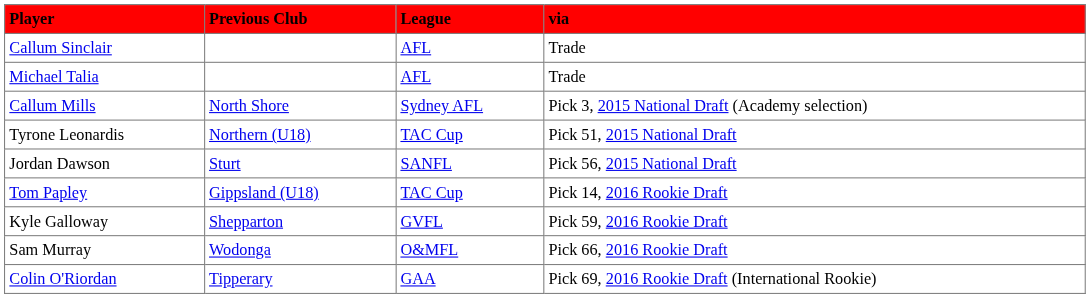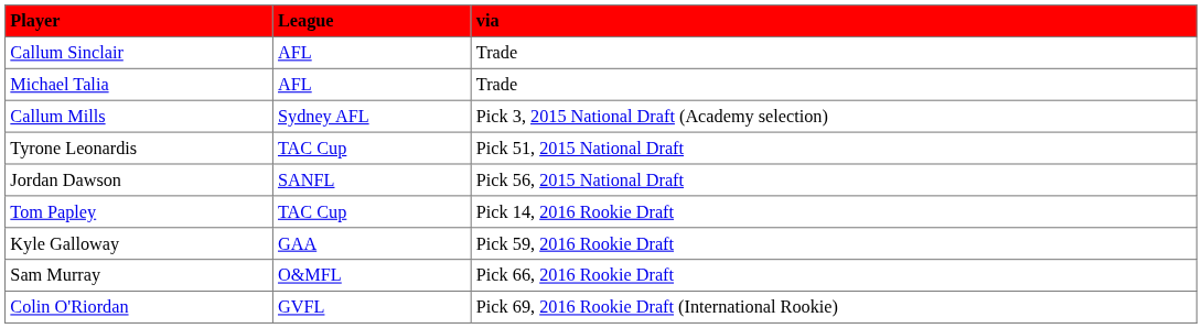 <table border="1" cellpadding="4" cellspacing="0"  style="text-align:left; font-size:95%; border-collapse:collapse; width:80%;">
 <tr style="background:#FF0000;">
 <th><span>Player</span></th>
-<th><span>Previous Club</span></th>
 <th><span>League</span></th>
 <th><span>via</span></th>
 </tr>
 <tr>
 <td> <a href='#'>Callum Sinclair</a></td>
-<td></td>
 <td><a href='#'>AFL</a></td>
 <td>Trade</td>
 </tr>
 <tr>
 <td> <a href='#'>Michael Talia</a></td>
-<td></td>
 <td><a href='#'>AFL</a></td>
 <td>Trade</td>
 </tr>
 <tr>
 <td> <a href='#'>Callum Mills</a></td>
-<td><a href='#'>North Shore</a></td>
 <td><a href='#'>Sydney AFL</a></td>
 <td>Pick 3, <a href='#'>2015 National Draft</a> (Academy selection)</td>
 </tr>
 <tr>
 <td> Tyrone Leonardis</td>
-<td><a href='#'>Northern (U18)</a></td>
 <td><a href='#'>TAC Cup</a></td>
 <td>Pick 51, <a href='#'>2015 National Draft</a></td>
 </tr>
 <tr>
 <td> Jordan Dawson</td>
-<td><a href='#'>Sturt</a></td>
 <td><a href='#'>SANFL</a></td>
 <td>Pick 56, <a href='#'>2015 National Draft</a></td>
 </tr>
 <tr>
 <td> <a href='#'>Tom Papley</a></td>
-<td><a href='#'>Gippsland (U18)</a></td>
 <td><a href='#'>TAC Cup</a></td>
 <td>Pick 14, <a href='#'>2016 Rookie Draft</a></td>
 </tr>
 <tr>
 <td> Kyle Galloway</td>
-<td><a href='#'>Shepparton</a></td>
-<td><a href='#'>GVFL</a></td>
+<td><a href='#'>GAA</a></td>
 <td>Pick 59, <a href='#'>2016 Rookie Draft</a></td>
 </tr>
 <tr>
 <td> Sam Murray</td>
-<td><a href='#'>Wodonga</a></td>
 <td><a href='#'>O&MFL</a></td>
 <td>Pick 66, <a href='#'>2016 Rookie Draft</a></td>
 </tr>
 <tr>
 <td> <a href='#'>Colin O'Riordan</a></td>
-<td><a href='#'>Tipperary</a></td>
-<td><a href='#'>GAA</a></td>
+<td><a href='#'>GVFL</a></td>
 <td>Pick 69, <a href='#'>2016 Rookie Draft</a> (International Rookie)</td>
 </tr>
 </table>
